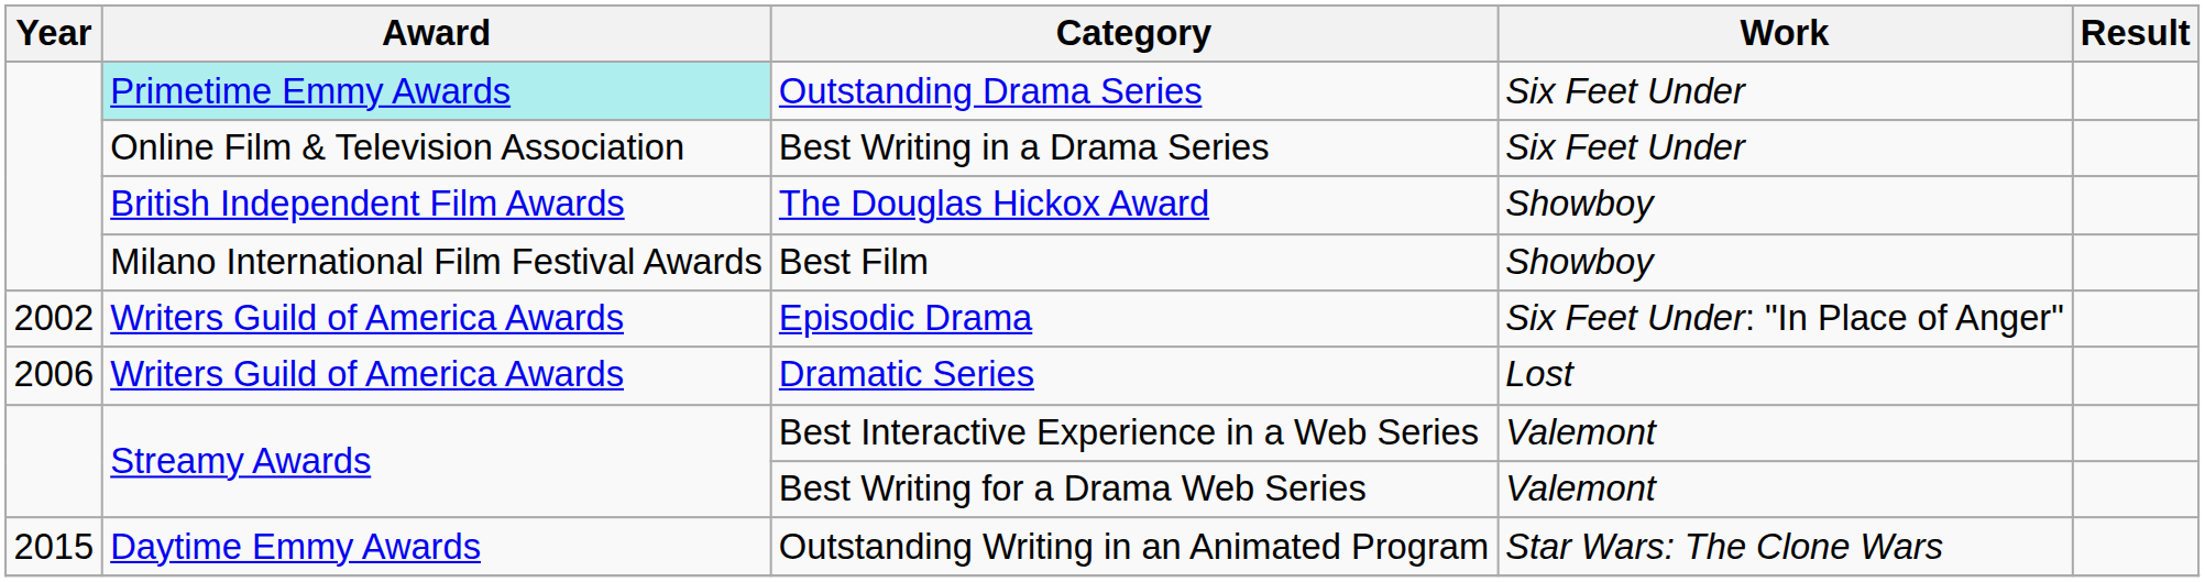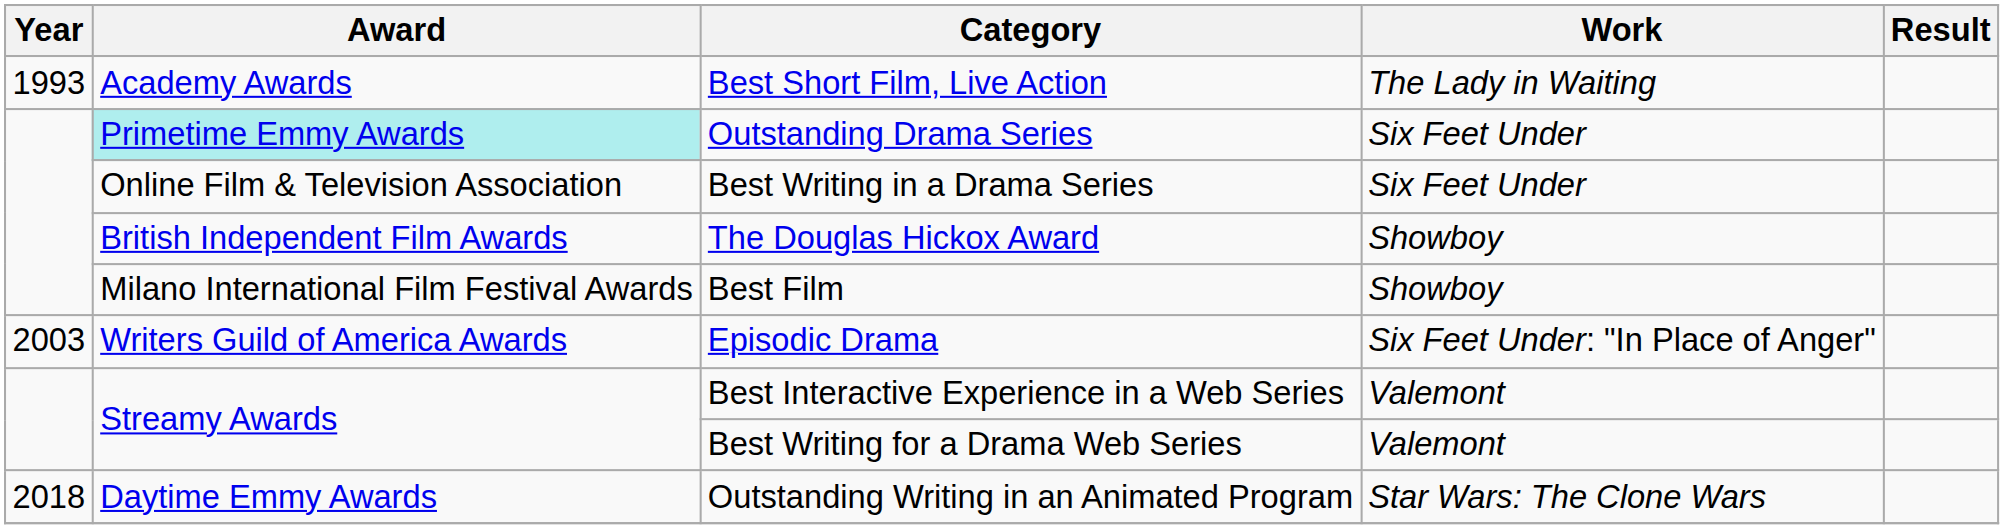 <table class="wikitable">
 <tr>
 <th>Year</th>
 <th>Award</th>
 <th>Category</th>
 <th>Work</th>
 <th>Result</th>
+</tr>
+<tr>
+<td>1993</td>
+<td><a href='#'>Academy Awards</a></td>
+<td><a href='#'>Best Short Film, Live Action</a></td>
+<td><em>The Lady in Waiting</em></td>
+<td></td>
 </tr>
 <tr>
 <td rowspan="4"></td>
 <td style="background: paleturquoise;"><a href='#'>Primetime Emmy Awards</a></td>
 <td><a href='#'>Outstanding Drama Series</a></td>
 <td><em>Six Feet Under</em></td>
 <td></td>
 </tr>
 <tr>
 <td>Online Film & Television Association</td>
 <td>Best Writing in a Drama Series</td>
 <td><em>Six Feet Under</em></td>
 <td></td>
 </tr>
 <tr>
 <td><a href='#'>British Independent Film Awards</a></td>
 <td><a href='#'>The Douglas Hickox Award</a></td>
 <td><em>Showboy</em></td>
 <td></td>
 </tr>
 <tr>
 <td>Milano International Film Festival Awards</td>
 <td>Best Film</td>
 <td><em>Showboy</em></td>
 <td></td>
 </tr>
 <tr>
-<td>2002</td>
+<td>2003</td>
 <td><a href='#'>Writers Guild of America Awards</a></td>
 <td><a href='#'>Episodic Drama</a></td>
 <td><em>Six Feet Under</em>: "In Place of Anger"</td>
-<td></td>
-</tr>
-<tr>
-<td>2006</td>
-<td><a href='#'>Writers Guild of America Awards</a></td>
-<td><a href='#'>Dramatic Series</a></td>
-<td><em>Lost</em></td>
 <td></td>
 </tr>
 <tr>
 <td rowspan="2"></td>
 <td rowspan="2"><a href='#'>Streamy Awards</a></td>
 <td>Best Interactive Experience in a Web Series</td>
 <td><em>Valemont</em></td>
 <td></td>
 </tr>
 <tr>
 <td>Best Writing for a Drama Web Series</td>
 <td><em>Valemont</em></td>
 <td></td>
 </tr>
 <tr>
-<td>2015</td>
+<td>2018</td>
 <td><a href='#'>Daytime Emmy Awards</a></td>
 <td>Outstanding Writing in an Animated Program</td>
 <td><em>Star Wars: The Clone Wars</em></td>
 <td></td>
 </tr>
 <tr>
 </tr>
 </table>
